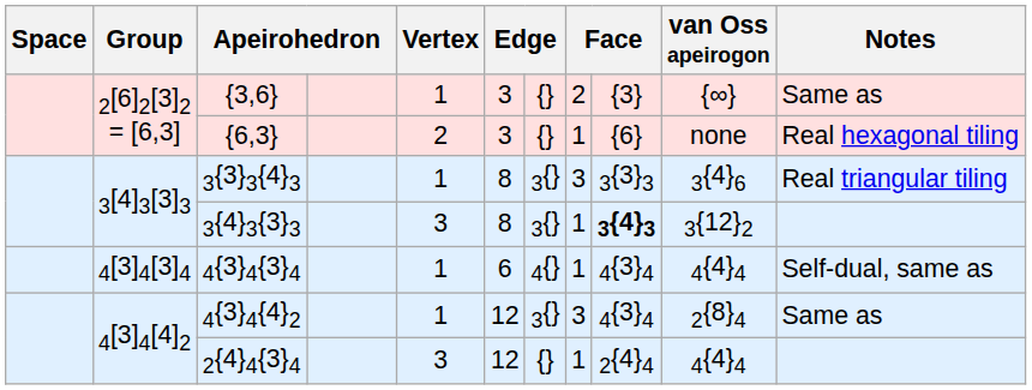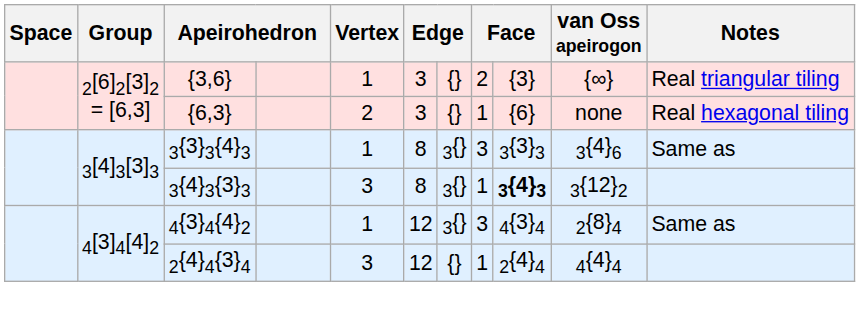 <table class=wikitable>
 <tr>
 <th>Space</th>
 <th>Group</th>
 <th colspan=2>Apeirohedron</th>
 <th>Vertex</th>
 <th colspan=2>Edge</th>
 <th colspan=2>Face</th>
 <th>van Oss<br><small>apeirogon</small></th>
 <th>Notes</th>
 </tr>
 <tr align=center BGCOLOR="#ffe0e0">
 <td rowspan=2></td>
 <td rowspan=2><sub>2</sub>[6]<sub>2</sub>[3]<sub>2</sub><br>= [6,3]</td>
 <td>{3,6}</td>
 <td><span>           </span><br></td>
 <td>1</td>
 <td>3</td>
 <td>{}</td>
 <td>2</td>
 <td>{3}</td>
 <td>{∞}</td>
-<td align=left>Same as </td>
+<td align=left>Real <a href='#'>triangular tiling</a></td>
 </tr>
 <tr align=center BGCOLOR="#ffe0e0">
 <td>{6,3}</td>
 <td></td>
 <td>2</td>
 <td>3</td>
 <td>{}</td>
 <td>1</td>
 <td>{6}</td>
 <td>none</td>
 <td align=left>Real <a href='#'>hexagonal tiling</a></td>
 </tr>
 <tr align=center BGCOLOR="#e0f0ff">
 <td rowspan=2></td>
 <td rowspan=2><sub>3</sub>[4]<sub>3</sub>[3]<sub>3</sub></td>
 <td><sub>3</sub>{3}<sub>3</sub>{4}<sub>3</sub></td>
 <td></td>
 <td>1</td>
 <td>8</td>
 <td><sub>3</sub>{}</td>
 <td>3</td>
 <td><sub>3</sub>{3}<sub>3</sub></td>
 <td><sub>3</sub>{4}<sub>6</sub></td>
-<td align=left>Real <a href='#'>triangular tiling</a></td>
+<td align=left>Same as </td>
 </tr>
 <tr align=center BGCOLOR="#e0f0ff">
 <td><sub>3</sub>{4}<sub>3</sub>{3}<sub>3</sub></td>
 <td></td>
 <td>3</td>
 <td>8</td>
 <td><sub>3</sub>{}</td>
 <td>1</td>
 <td><strong><sub>3</sub>{4}<sub>3</sub></strong></td>
 <td><sub>3</sub>{12}<sub>2</sub></td>
 <td></td>
-</tr>
-<tr align=center BGCOLOR="#e0f0ff">
-<td></td>
-<td><sub>4</sub>[3]<sub>4</sub>[3]<sub>4</sub></td>
-<td><sub>4</sub>{3}<sub>4</sub>{3}<sub>4</sub></td>
-<td></td>
-<td>1</td>
-<td>6</td>
-<td><sub>4</sub>{}</td>
-<td>1</td>
-<td><sub>4</sub>{3}<sub>4</sub></td>
-<td><sub>4</sub>{4}<sub>4</sub></td>
-<td align=left>Self-dual, same as </td>
 </tr>
 <tr align=center BGCOLOR="#e0f0ff">
 <td rowspan=2></td>
 <td rowspan=2><sub>4</sub>[3]<sub>4</sub>[4]<sub>2</sub></td>
 <td><sub>4</sub>{3}<sub>4</sub>{4}<sub>2</sub></td>
 <td></td>
 <td>1</td>
 <td>12</td>
 <td><sub>3</sub>{}</td>
 <td>3</td>
 <td><sub>4</sub>{3}<sub>4</sub></td>
 <td><sub>2</sub>{8}<sub>4</sub></td>
 <td align=left>Same as </td>
 </tr>
 <tr align=center BGCOLOR="#e0f0ff">
 <td><sub>2</sub>{4}<sub>4</sub>{3}<sub>4</sub></td>
 <td></td>
 <td>3</td>
 <td>12</td>
 <td>{}</td>
 <td>1</td>
 <td><sub>2</sub>{4}<sub>4</sub></td>
 <td><sub>4</sub>{4}<sub>4</sub></td>
 <td></td>
 </tr>
 </table>
